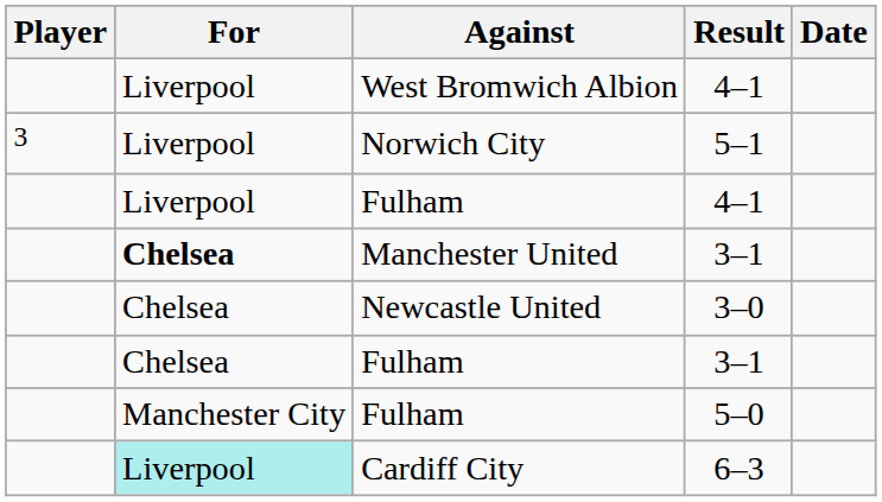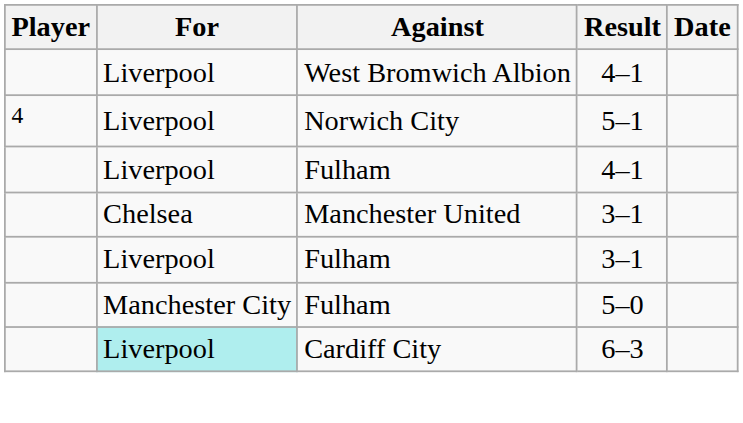 <table class="wikitable sortable">
 <tr>
 <th>Player</th>
 <th>For</th>
 <th>Against</th>
 <th style="text-align:center">Result</th>
 <th>Date</th>
 </tr>
 <tr>
 <td> </td>
 <td>Liverpool</td>
 <td>West Bromwich Albion</td>
 <td style="text-align:center">4–1</td>
 <td></td>
 </tr>
 <tr>
-<td> <sup>3</sup></td>
+<td> <sup>4</sup></td>
 <td>Liverpool</td>
 <td>Norwich City</td>
 <td style="text-align:center">5–1</td>
 <td></td>
 </tr>
 <tr>
 <td> </td>
 <td>Liverpool</td>
 <td>Fulham</td>
 <td style="text-align:center">4–1</td>
 <td></td>
 </tr>
 <tr>
 <td> </td>
-<td><strong>Chelsea</strong></td>
+<td>Chelsea</td>
 <td>Manchester United</td>
 <td style="text-align:center">3–1</td>
 <td></td>
 </tr>
 <tr>
 <td> </td>
-<td>Chelsea</td>
-<td>Newcastle United</td>
-<td style="text-align:center">3–0</td>
-<td></td>
-</tr>
-<tr>
-<td> </td>
-<td>Chelsea</td>
+<td>Liverpool</td>
 <td>Fulham</td>
 <td style="text-align:center">3–1</td>
 <td></td>
 </tr>
 <tr>
 <td> </td>
 <td>Manchester City</td>
 <td>Fulham</td>
 <td style="text-align:center">5–0</td>
 <td></td>
 </tr>
 <tr>
 <td> </td>
 <td style="background: paleturquoise;">Liverpool</td>
 <td>Cardiff City</td>
 <td style="text-align:center">6–3</td>
 <td></td>
 </tr>
 </table>
